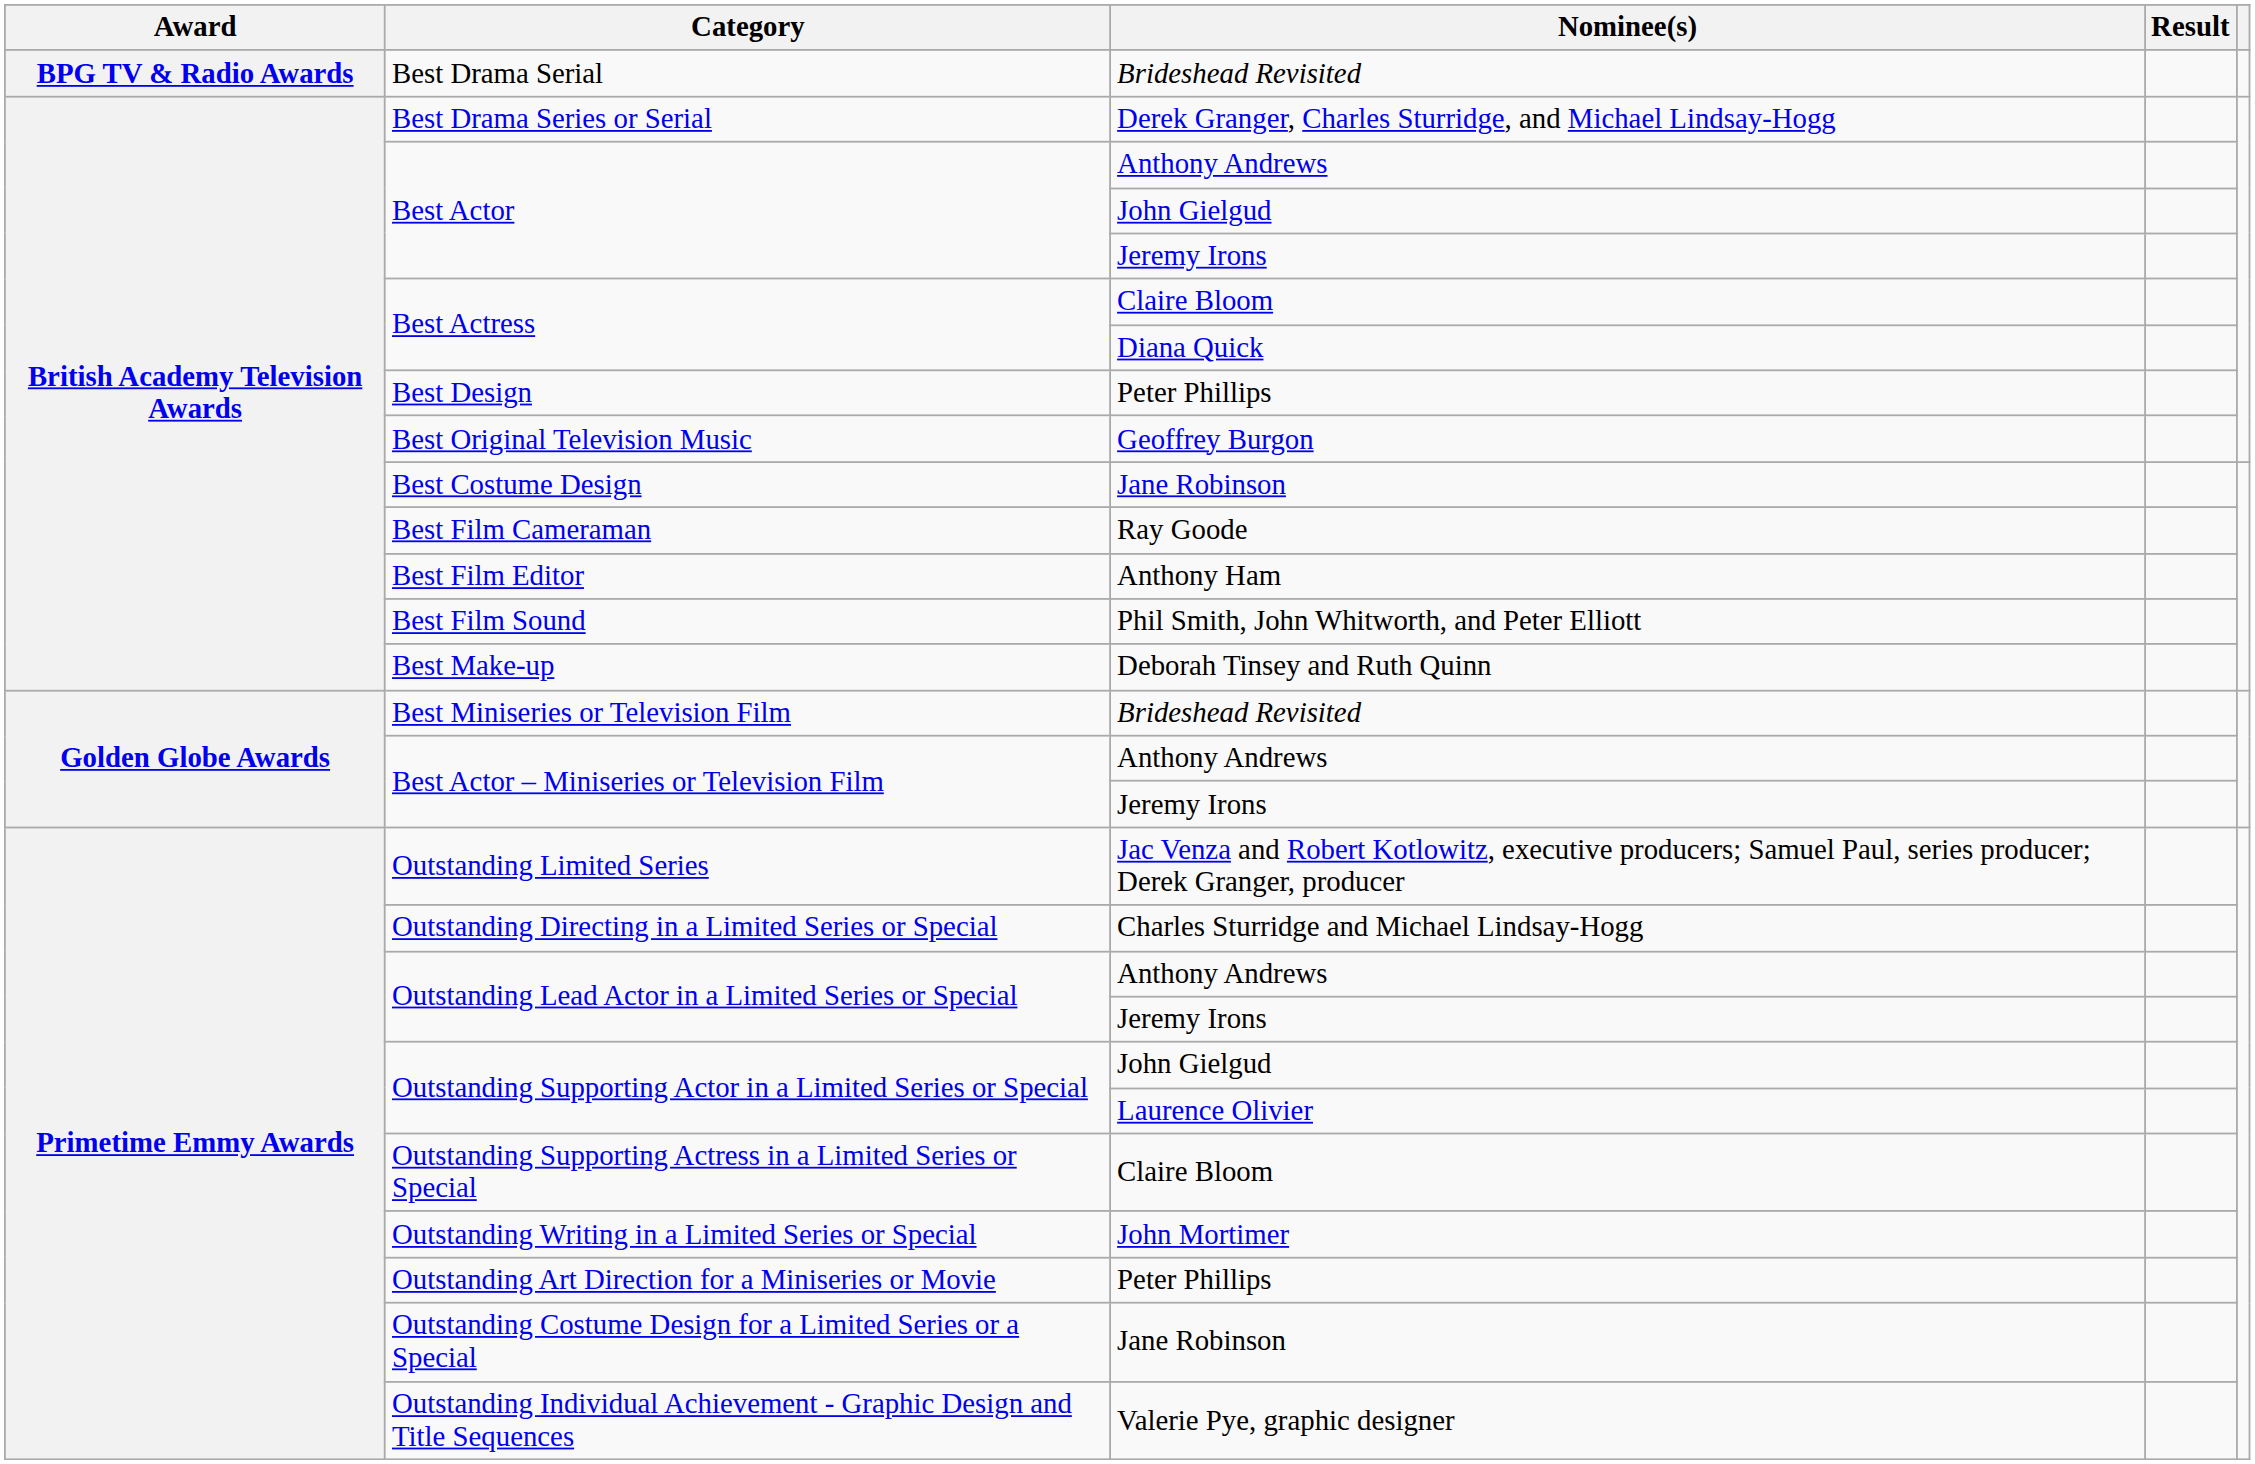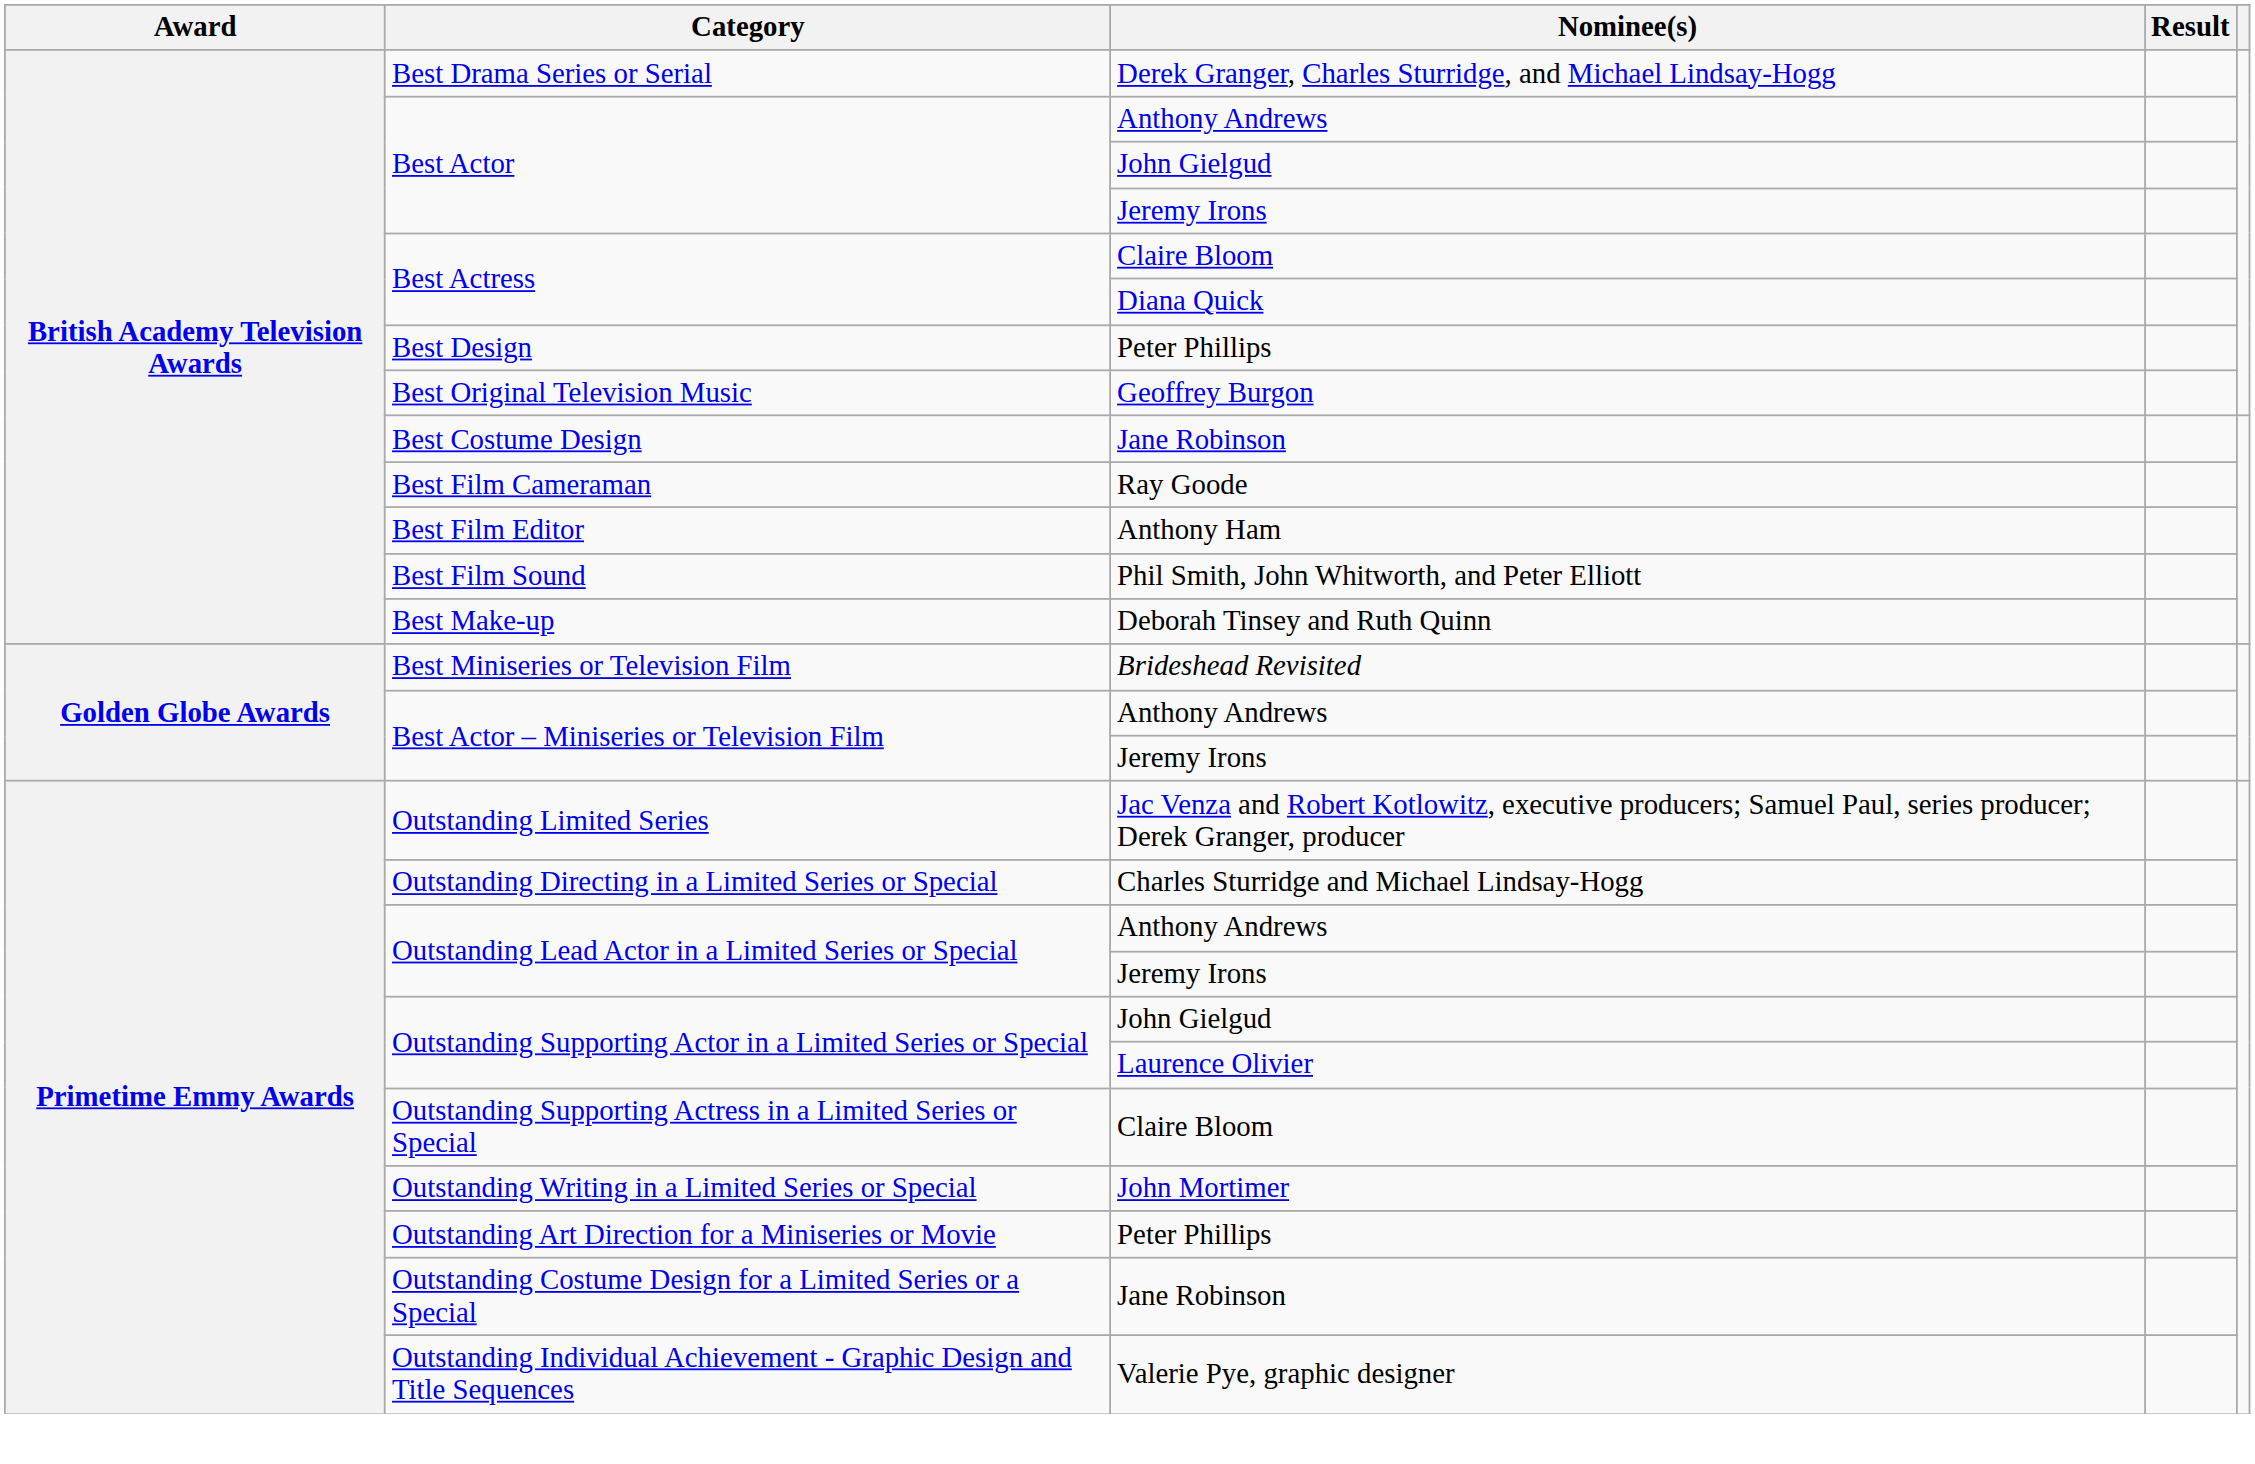 <table class="wikitable plainrowheaders">
 <tr>
 <th scope="col">Award</th>
 <th scope="col">Category</th>
 <th scope="col">Nominee(s)</th>
 <th scope="col">Result</th>
 <th scope="col"></th>
-</tr>
-<tr>
-<th scope="row"><a href='#'>BPG TV & Radio Awards</a></th>
-<td>Best Drama Serial</td>
-<td><em>Brideshead Revisited</em></td>
-<td></td>
-<td style="text-align:center"></td>
 </tr>
 <tr>
 <th rowspan="13" scope="row"><a href='#'>British Academy Television Awards</a></th>
 <td><a href='#'>Best Drama Series or Serial</a></td>
 <td><a href='#'>Derek Granger</a>, <a href='#'>Charles Sturridge</a>, and <a href='#'>Michael Lindsay-Hogg</a></td>
 <td></td>
 <td rowspan="8" style="text-align:center"></td>
 </tr>
 <tr>
 <td rowspan="3"><a href='#'>Best Actor</a></td>
 <td><a href='#'>Anthony Andrews</a></td>
 <td></td>
 </tr>
 <tr>
 <td><a href='#'>John Gielgud</a></td>
 <td></td>
 </tr>
 <tr>
 <td><a href='#'>Jeremy Irons</a></td>
 <td></td>
 </tr>
 <tr>
 <td rowspan="2"><a href='#'>Best Actress</a></td>
 <td><a href='#'>Claire Bloom</a></td>
 <td></td>
 </tr>
 <tr>
 <td><a href='#'>Diana Quick</a></td>
 <td></td>
 </tr>
 <tr>
 <td><a href='#'>Best Design</a></td>
 <td>Peter Phillips</td>
 <td></td>
 </tr>
 <tr>
 <td><a href='#'>Best Original Television Music</a></td>
 <td><a href='#'>Geoffrey Burgon</a></td>
 <td></td>
 </tr>
 <tr>
 <td><a href='#'>Best Costume Design</a></td>
 <td><a href='#'>Jane Robinson</a></td>
 <td></td>
 <td rowspan="5" style="text-align:center"></td>
 </tr>
 <tr>
 <td><a href='#'>Best Film Cameraman</a></td>
 <td>Ray Goode</td>
 <td></td>
 </tr>
 <tr>
 <td><a href='#'>Best Film Editor</a></td>
 <td>Anthony Ham</td>
 <td></td>
 </tr>
 <tr>
 <td><a href='#'>Best Film Sound</a></td>
 <td>Phil Smith, John Whitworth, and Peter Elliott</td>
 <td></td>
 </tr>
 <tr>
 <td><a href='#'>Best Make-up</a></td>
 <td>Deborah Tinsey and Ruth Quinn</td>
 <td></td>
 </tr>
 <tr>
 <th rowspan="3" scope="row"><a href='#'>Golden Globe Awards</a></th>
 <td><a href='#'>Best Miniseries or Television Film</a></td>
 <td><em>Brideshead Revisited</em></td>
 <td></td>
 <td rowspan="3" style="text-align:center"></td>
 </tr>
 <tr>
 <td rowspan="2"><a href='#'>Best Actor – Miniseries or Television Film</a></td>
 <td>Anthony Andrews</td>
 <td></td>
 </tr>
 <tr>
 <td>Jeremy Irons</td>
 <td></td>
 </tr>
 <tr>
 <th rowspan="11" scope="row"><a href='#'>Primetime Emmy Awards</a></th>
 <td><a href='#'>Outstanding Limited Series</a></td>
 <td><a href='#'>Jac Venza</a> and <a href='#'>Robert Kotlowitz</a>, executive producers; Samuel Paul, series producer; Derek Granger, producer</td>
 <td></td>
 <td rowspan="11" style="text-align:center"></td>
 </tr>
 <tr>
 <td><a href='#'>Outstanding Directing in a Limited Series or Special</a></td>
 <td>Charles Sturridge and Michael Lindsay-Hogg</td>
 <td></td>
 </tr>
 <tr>
 <td rowspan="2"><a href='#'>Outstanding Lead Actor in a Limited Series or Special</a></td>
 <td>Anthony Andrews</td>
 <td></td>
 </tr>
 <tr>
 <td>Jeremy Irons</td>
 <td></td>
 </tr>
 <tr>
 <td rowspan="2"><a href='#'>Outstanding Supporting Actor in a Limited Series or Special</a></td>
 <td>John Gielgud</td>
 <td></td>
 </tr>
 <tr>
 <td><a href='#'>Laurence Olivier</a></td>
 <td></td>
 </tr>
 <tr>
 <td><a href='#'>Outstanding Supporting Actress in a Limited Series or Special</a></td>
 <td>Claire Bloom</td>
 <td></td>
 </tr>
 <tr>
 <td><a href='#'>Outstanding Writing in a Limited Series or Special</a></td>
 <td><a href='#'>John Mortimer</a></td>
 <td></td>
 </tr>
 <tr>
 <td><a href='#'>Outstanding Art Direction for a Miniseries or Movie</a></td>
 <td>Peter Phillips</td>
 <td></td>
 </tr>
 <tr>
 <td><a href='#'>Outstanding Costume Design for a Limited Series or a Special</a></td>
 <td>Jane Robinson</td>
 <td></td>
 </tr>
 <tr>
 <td><a href='#'>Outstanding Individual Achievement - Graphic Design and Title Sequences</a></td>
 <td>Valerie Pye, graphic designer</td>
 <td></td>
 </tr>
 </table>
